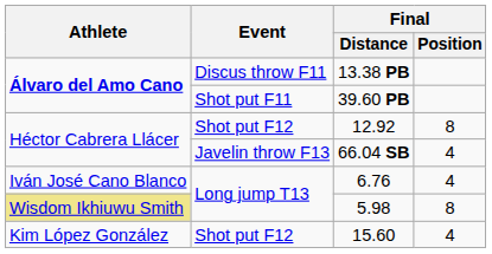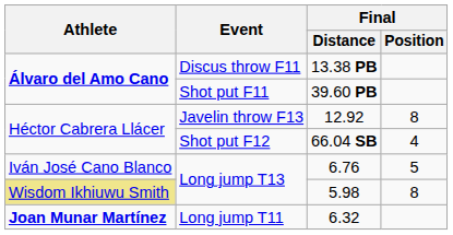 <table class=wikitable style="font-size:90%">
 <tr>
 <th rowspan="2">Athlete</th>
 <th rowspan="2">Event</th>
 <th colspan="2">Final</th>
 </tr>
 <tr style="font-size:95%">
 <th>Distance</th>
 <th>Position</th>
 </tr>
 <tr align=center>
 <td rowspan="2" align=left><strong><a href='#'>Álvaro del Amo Cano</a></strong></td>
 <td align="left"><a href='#'>Discus throw F11</a></td>
 <td>13.38 <strong>PB</strong></td>
 <td></td>
 </tr>
 <tr align="center">
 <td align=left><a href='#'>Shot put F11</a></td>
 <td>39.60 <strong>PB</strong></td>
 <td></td>
 </tr>
 <tr align="center">
 <td rowspan="2" align=left><a href='#'>Héctor Cabrera Llácer</a></td>
-<td align=left><a href='#'>Shot put F12</a></td>
+<td align="left"><a href='#'>Javelin throw F13</a></td>
 <td>12.92</td>
 <td>8</td>
 </tr>
 <tr align="center">
-<td align="left"><a href='#'>Javelin throw F13</a></td>
+<td align=left><a href='#'>Shot put F12</a></td>
 <td>66.04 <strong>SB</strong></td>
 <td>4</td>
 </tr>
 <tr align=center>
 <td align=left><a href='#'>Iván José Cano Blanco</a></td>
 <td align=left rowspan=2><a href='#'>Long jump T13</a></td>
 <td>6.76</td>
-<td>4</td>
+<td>5</td>
 </tr>
 <tr align=center>
 <td align=left style="background: khaki;"><a href='#'>Wisdom Ikhiuwu Smith</a></td>
 <td>5.98</td>
 <td>8</td>
 </tr>
 <tr align=center>
-<td align=left><a href='#'>Kim López González</a></td>
-<td align=left><a href='#'>Shot put F12</a></td>
-<td>15.60</td>
-<td>4</td>
+<td align=left><strong><a href='#'>Joan Munar Martínez</a></strong></td>
+<td align=left><a href='#'>Long jump T11</a></td>
+<td>6.32</td>
+<td></td>
 </tr>
 </table>
